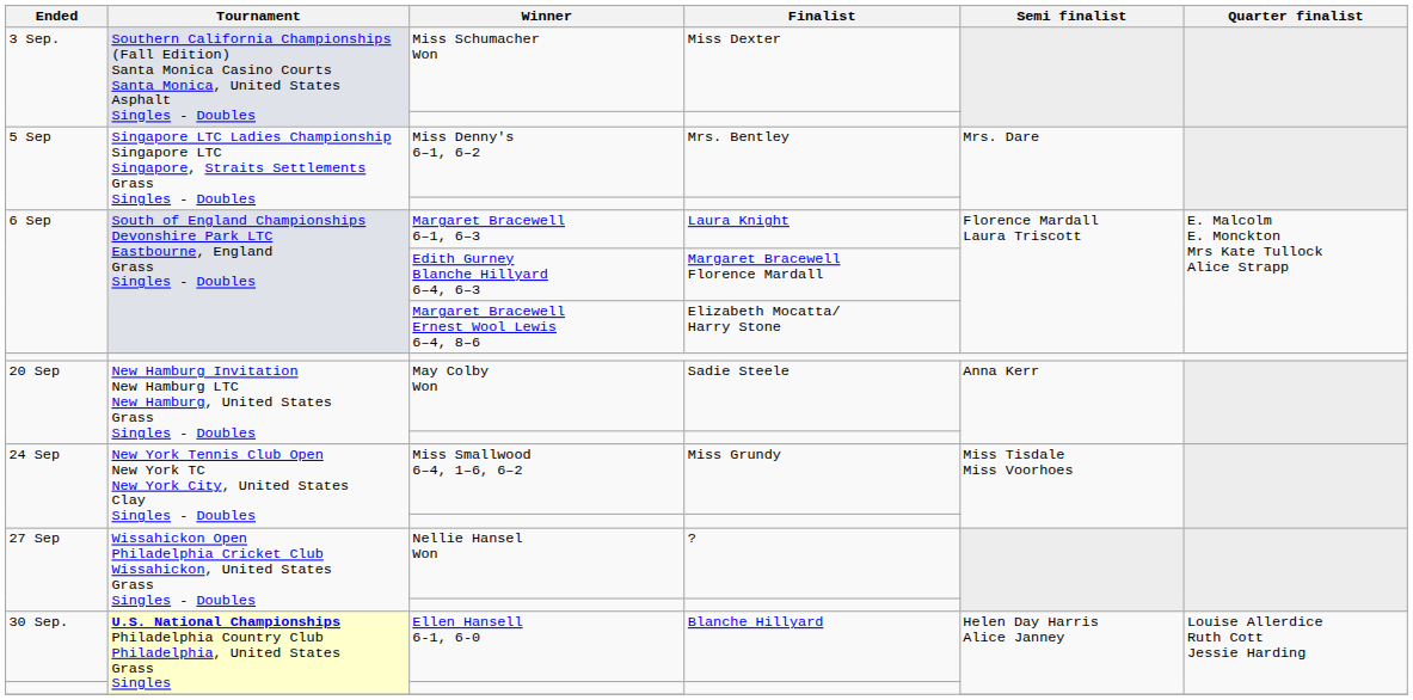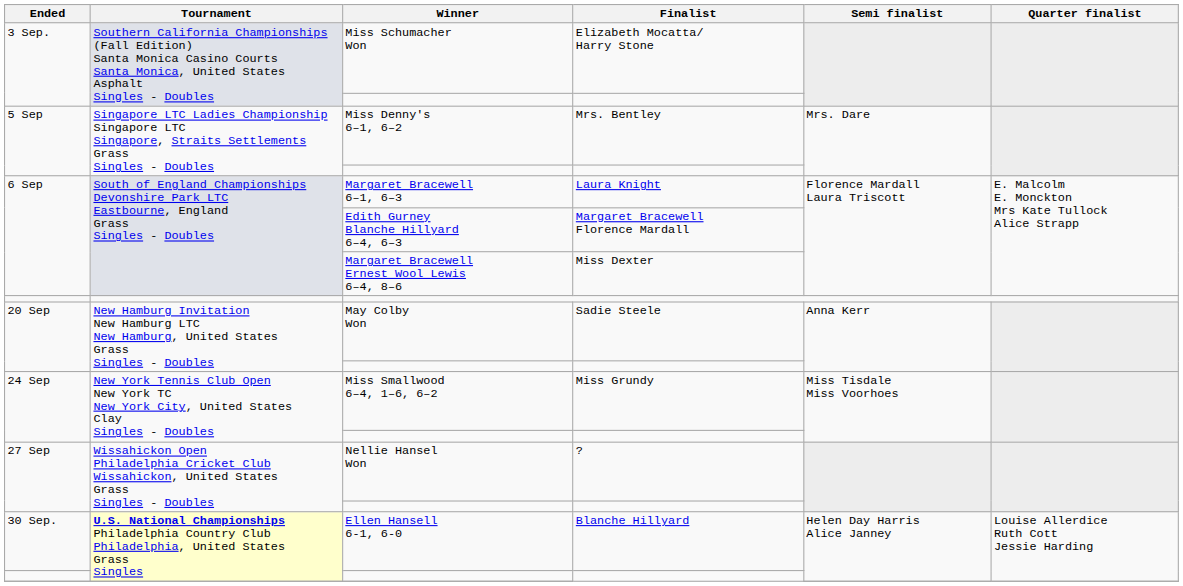 <table class="wikitable" style="font-size:85%;">
 <tr>
 <th width="75">Ended</th>
 <th width="230">Tournament</th>
 <th width="210">Winner</th>
 <th width="210">Finalist</th>
 <th width="170">Semi finalist</th>
 <th width="170">Quarter finalist</th>
 </tr>
 <tr valign=top>
 <td rowspan=2>3 Sep.</td>
 <td style="background:#dfe2e9" rowspan=2><a href='#'>Southern California Championships</a><br>(Fall Edition)<br>Santa Monica Casino Courts<br><a href='#'>Santa Monica</a>, United States<br>Asphalt<br><a href='#'>Singles</a> - <a href='#'>Doubles</a></td>
 <td> Miss Schumacher<br>Won</td>
-<td> Miss Dexter</td>
+<td> Elizabeth Mocatta/<br> Harry Stone</td>
 <td style="background:#ededed;" rowspan=2></td>
 <td style="background:#ededed;" rowspan=2></td>
 </tr>
 <tr valign=top>
 <td></td>
 <td></td>
 </tr>
 <tr valign=top>
 <td rowspan=2>5 Sep</td>
 <td rowspan=2><a href='#'>Singapore LTC Ladies Championship</a><br>Singapore LTC<br><a href='#'>Singapore</a>, <a href='#'>Straits Settlements</a><br>Grass<br><a href='#'>Singles</a> - <a href='#'>Doubles</a></td>
 <td> Miss Denny's<br>6–1, 6–2</td>
 <td> Mrs. Bentley</td>
 <td rowspan=2> Mrs. Dare</td>
 <td style="background:#ededed;" rowspan=2></td>
 </tr>
 <tr valign=top>
 <td></td>
 <td></td>
 </tr>
 <tr valign=top>
 <td rowspan=3>6 Sep</td>
 <td style="background:#dfe2e9" rowspan=3><a href='#'>South of England Championships</a><br><a href='#'>Devonshire Park LTC</a><br><a href='#'>Eastbourne</a>, England<br>Grass<br><a href='#'>Singles</a> - <a href='#'>Doubles</a></td>
 <td> <a href='#'>Margaret Bracewell</a><br>6–1, 6–3</td>
 <td> <a href='#'>Laura Knight</a></td>
 <td rowspan=3> Florence Mardall<br> Laura Triscott</td>
 <td rowspan=3> E. Malcolm <br> E. Monckton<br>Mrs Kate Tullock<br> Alice Strapp</td>
 </tr>
 <tr valign=top>
 <td> <a href='#'>Edith Gurney</a><br> <a href='#'>Blanche Hillyard</a><br>6–4, 6–3</td>
 <td> <a href='#'>Margaret Bracewell</a><br> Florence Mardall</td>
 </tr>
 <tr valign=top>
 <td> <a href='#'>Margaret Bracewell</a><br> <a href='#'>Ernest Wool Lewis</a><br> 6–4, 8–6</td>
-<td> Elizabeth Mocatta/<br> Harry Stone</td>
+<td> Miss Dexter</td>
 </tr>
 <tr valign=top>
 <td></td>
 <td></td>
 </tr>
 <tr valign=top>
 <td rowspan=2>20 Sep</td>
 <td rowspan=2><a href='#'>New Hamburg Invitation</a><br>New Hamburg LTC<br> <a href='#'>New Hamburg</a>, United States<br>Grass<br><a href='#'>Singles</a> - <a href='#'>Doubles</a></td>
 <td> May Colby<br>Won</td>
 <td> Sadie Steele</td>
 <td rowspan=2> Anna Kerr</td>
 <td style="background:#ededed;" rowspan=2></td>
 </tr>
 <tr valign=top>
 <td></td>
 <td></td>
 </tr>
 <tr valign=top>
 <td rowspan=2>24 Sep</td>
 <td rowspan=2><a href='#'>New York Tennis Club Open</a><br>New York TC<br><a href='#'>New York City</a>, United States<br>Clay<br><a href='#'>Singles</a> - <a href='#'>Doubles</a></td>
 <td> Miss Smallwood<br>6–4, 1–6, 6–2</td>
 <td>  Miss Grundy</td>
 <td rowspan=2> Miss Tisdale<br>  Miss Voorhoes</td>
 <td style="background:#ededed;" rowspan=2></td>
 </tr>
 <tr valign=top>
 <td></td>
 <td></td>
 </tr>
 <tr valign=top>
 <td rowspan=2>27 Sep</td>
 <td rowspan=2><a href='#'>Wissahickon Open</a><br><a href='#'>Philadelphia Cricket Club</a><br><a href='#'>Wissahickon</a>, United States<br>Grass<br><a href='#'>Singles</a> - <a href='#'>Doubles</a></td>
 <td> Nellie Hansel<br>Won</td>
 <td>  ?</td>
 <td style="background:#ededed;" rowspan=2></td>
 <td style="background:#ededed;" rowspan=2></td>
 </tr>
 <tr valign=top>
 <td></td>
 <td></td>
 </tr>
 <tr valign=top>
 <td>30 Sep.</td>
 <td style="background:#ffc;" rowspan=2><strong><a href='#'>U.S. National Championships</a></strong><br>Philadelphia Country Club<br><a href='#'>Philadelphia</a>, United States<br>Grass<br><a href='#'>Singles</a></td>
 <td> <a href='#'>Ellen Hansell</a><br>6-1, 6-0</td>
 <td> <a href='#'>Blanche Hillyard</a></td>
 <td rowspan=2> Helen Day Harris<br> Alice Janney</td>
 <td rowspan=2> Louise Allerdice <br> Ruth Cott <br> Jessie Harding</td>
 </tr>
 <tr valign=top>
 <td></td>
 <td></td>
 </tr>
 <tr valign=top>
 </tr>
 </table>
